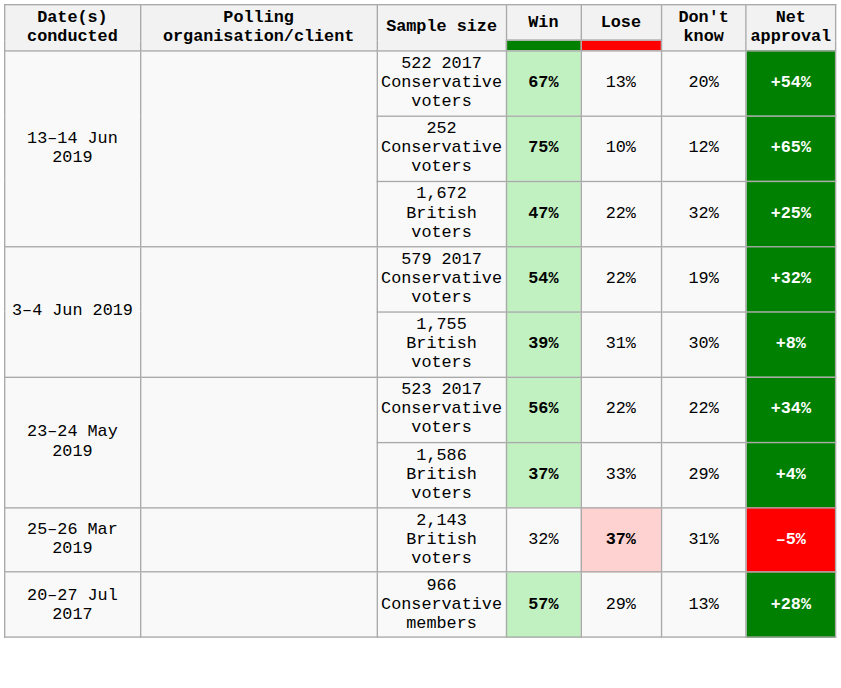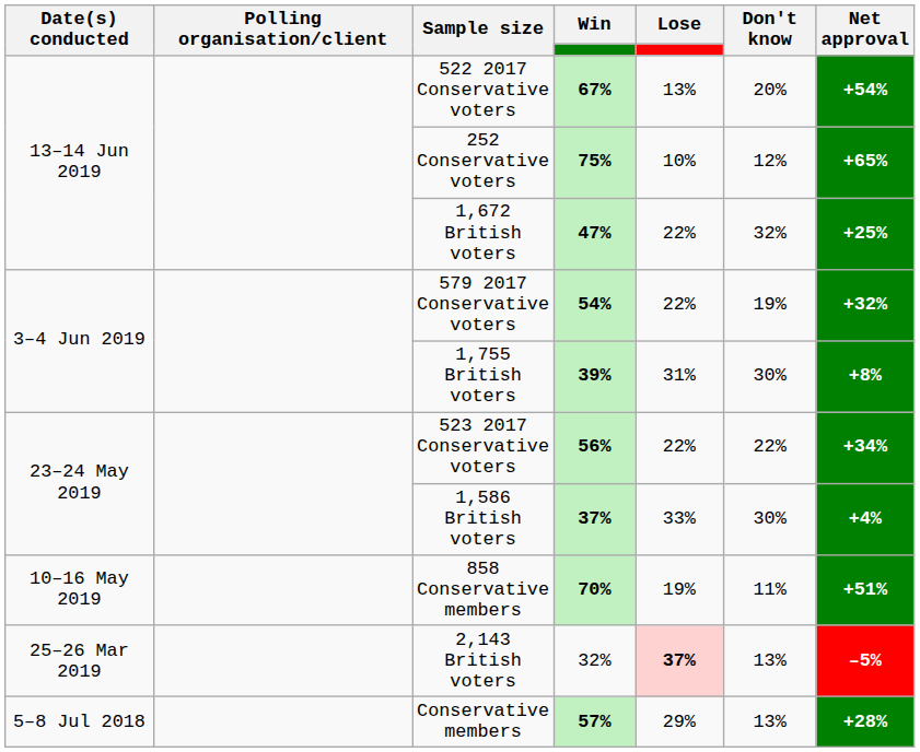 <table class="wikitable collapsible sortable" style="text-align:center;font-size:95%;line-height:14px;">
 <tr>
 <th rowspan="2" style="width:125px;">Date(s)<br>conducted</th>
 <th rowspan="2" style="width:200px;">Polling organisation/client</th>
 <th rowspan="2" style="width:60px;">Sample size</th>
 <th class="unsortable" style="width:80px;">Win</th>
 <th class="unsortable" style="width: 80px;">Lose</th>
 <th rowspan="2" class="unsortable" style="width:80px;">Don't know</th>
 <th rowspan="2" class="unsortable" style="width:20px;">Net approval</th>
 </tr>
 <tr>
 <th class="unsortable" style="background:green;width:60px;"></th>
 <th class="unsortable" style="background:red;width:60px;"></th>
 </tr>
 <tr>
 <td rowspan="3">13–14 Jun 2019</td>
 <td rowspan="3"></td>
 <td>522 2017 Conservative voters</td>
 <td style="background:#C1F0C1"><strong>67%</strong></td>
 <td>13%</td>
 <td>20%</td>
 <td style="background:green;color:white;"><strong>+54%</strong></td>
 </tr>
 <tr>
 <td>252 Conservative voters</td>
 <td style="background:#C1F0C1"><strong>75%</strong></td>
 <td>10%</td>
 <td>12%</td>
 <td style="background:green;color:white;"><strong>+65%</strong></td>
 </tr>
 <tr>
 <td>1,672 British voters</td>
 <td style="background:#C1F0C1"><strong>47%</strong></td>
 <td>22%</td>
 <td>32%</td>
 <td style="background:green;color:white;"><strong>+25%</strong></td>
 </tr>
 <tr>
 <td rowspan="2">3–4 Jun 2019</td>
 <td rowspan="2"></td>
 <td>579 2017 Conservative voters</td>
 <td style="background:#C1F0C1"><strong>54%</strong></td>
 <td>22%</td>
 <td>19%</td>
 <td style="background:green;color:white;"><strong>+32%</strong></td>
 </tr>
 <tr>
 <td>1,755 British voters</td>
 <td style="background:#C1F0C1"><strong>39%</strong></td>
 <td>31%</td>
 <td>30%</td>
 <td style="background:green;color:white;"><strong>+8%</strong></td>
 </tr>
 <tr>
 <td rowspan="2">23–24 May 2019</td>
 <td rowspan="2"></td>
 <td>523 2017 Conservative voters</td>
 <td style="background:#C1F0C1"><strong>56%</strong></td>
 <td>22%</td>
 <td>22%</td>
 <td style="background:green;color:white;"><strong>+34%</strong></td>
 </tr>
 <tr>
 <td>1,586 British voters</td>
 <td style="background:#C1F0C1"><strong>37%</strong></td>
 <td>33%</td>
-<td>29%</td>
+<td>30%</td>
 <td style="background:green;color:white;"><strong>+4%</strong></td>
+</tr>
+<tr>
+<td>10–16 May 2019</td>
+<td></td>
+<td>858 Conservative members</td>
+<td style="background:#C1F0C1"><strong>70%</strong></td>
+<td>19%</td>
+<td>11%</td>
+<td style="background:green;color:white;"><strong>+51%</strong></td>
 </tr>
 <tr>
 <td>25–26 Mar 2019</td>
 <td></td>
 <td>2,143 British voters</td>
 <td>32%</td>
 <td style="background:#FFD2D2"><strong>37%</strong></td>
-<td>31%</td>
+<td>13%</td>
 <td style="background:red;color:white;"><strong>–5%</strong></td>
 </tr>
 <tr>
-<td>20–27 Jul 2017</td>
+<td>5–8 Jul 2018</td>
 <td></td>
-<td>966 Conservative members</td>
+<td>Conservative members</td>
 <td style="background:#C1F0C1"><strong>57%</strong></td>
 <td>29%</td>
 <td>13%</td>
 <td style="background:green;color:white;"><strong>+28%</strong></td>
 </tr>
 </table>
